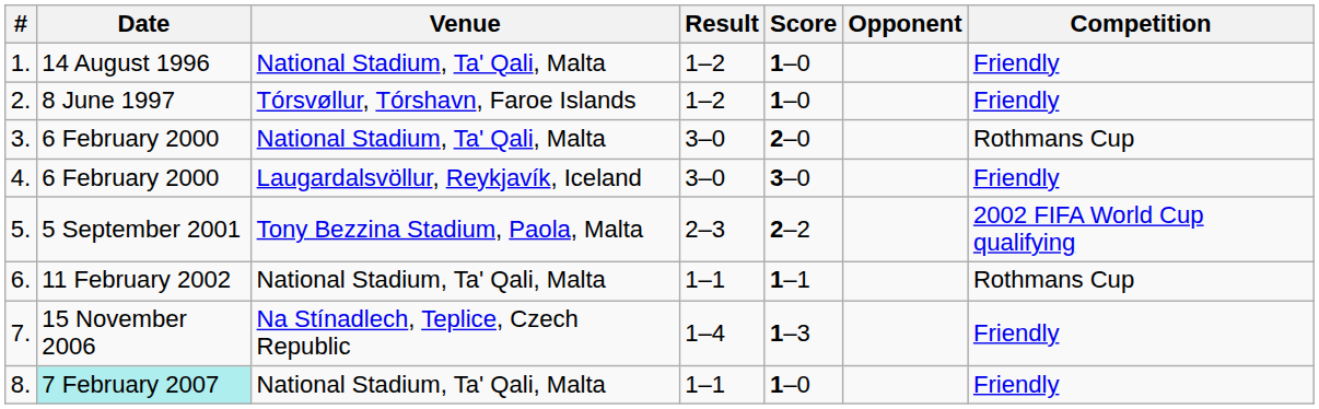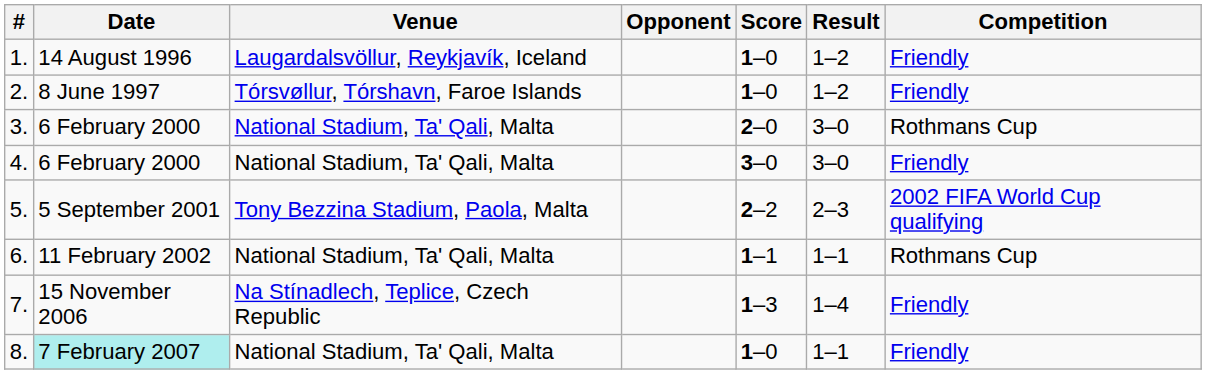 <table class="wikitable">
 <tr>
 <th>#</th>
 <th>Date</th>
 <th>Venue</th>
+<th>Opponent</th>
+<th>Score</th>
 <th>Result</th>
-<th>Score</th>
-<th>Opponent</th>
 <th>Competition</th>
 </tr>
 <tr>
 <td>1.</td>
 <td>14 August 1996</td>
-<td><a href='#'>National Stadium</a>, <a href='#'>Ta' Qali</a>, Malta</td>
+<td><a href='#'>Laugardalsvöllur</a>, <a href='#'>Reykjavík</a>, Iceland</td>
+<td></td>
+<td><strong>1</strong>–0</td>
 <td>1–2</td>
-<td><strong>1</strong>–0</td>
-<td></td>
 <td><a href='#'>Friendly</a></td>
 </tr>
 <tr>
 <td>2.</td>
 <td>8 June 1997</td>
 <td><a href='#'>Tórsvøllur</a>, <a href='#'>Tórshavn</a>, Faroe Islands</td>
+<td></td>
+<td><strong>1</strong>–0</td>
 <td>1–2</td>
-<td><strong>1</strong>–0</td>
-<td></td>
 <td><a href='#'>Friendly</a></td>
 </tr>
 <tr>
 <td>3.</td>
 <td>6 February 2000</td>
 <td><a href='#'>National Stadium</a>, <a href='#'>Ta' Qali</a>, Malta</td>
+<td></td>
+<td><strong>2</strong>–0</td>
 <td>3–0</td>
-<td><strong>2</strong>–0</td>
-<td></td>
 <td>Rothmans Cup</td>
 </tr>
 <tr>
 <td>4.</td>
 <td>6 February 2000</td>
-<td><a href='#'>Laugardalsvöllur</a>, <a href='#'>Reykjavík</a>, Iceland</td>
+<td>National Stadium, Ta' Qali, Malta</td>
+<td></td>
+<td><strong>3</strong>–0</td>
 <td>3–0</td>
-<td><strong>3</strong>–0</td>
-<td></td>
 <td><a href='#'>Friendly</a></td>
 </tr>
 <tr>
 <td>5.</td>
 <td>5 September 2001</td>
 <td><a href='#'>Tony Bezzina Stadium</a>, <a href='#'>Paola</a>, Malta</td>
+<td></td>
+<td><strong>2</strong>–2</td>
 <td>2–3</td>
-<td><strong>2</strong>–2</td>
-<td></td>
 <td><a href='#'>2002 FIFA World Cup qualifying</a></td>
 </tr>
 <tr>
 <td>6.</td>
 <td>11 February 2002</td>
 <td>National Stadium, Ta' Qali, Malta</td>
+<td></td>
+<td><strong>1</strong>–1</td>
 <td>1–1</td>
-<td><strong>1</strong>–1</td>
-<td></td>
 <td>Rothmans Cup</td>
 </tr>
 <tr>
 <td>7.</td>
 <td>15 November 2006</td>
 <td><a href='#'>Na Stínadlech</a>, <a href='#'>Teplice</a>, Czech Republic</td>
+<td></td>
+<td><strong>1</strong>–3</td>
 <td>1–4</td>
-<td><strong>1</strong>–3</td>
-<td></td>
 <td><a href='#'>Friendly</a></td>
 </tr>
 <tr>
 <td>8.</td>
 <td style="background: paleturquoise;">7 February 2007</td>
 <td>National Stadium, Ta' Qali, Malta</td>
+<td></td>
+<td><strong>1</strong>–0</td>
 <td>1–1</td>
-<td><strong>1</strong>–0</td>
-<td></td>
 <td><a href='#'>Friendly</a></td>
 </tr>
 </table>
